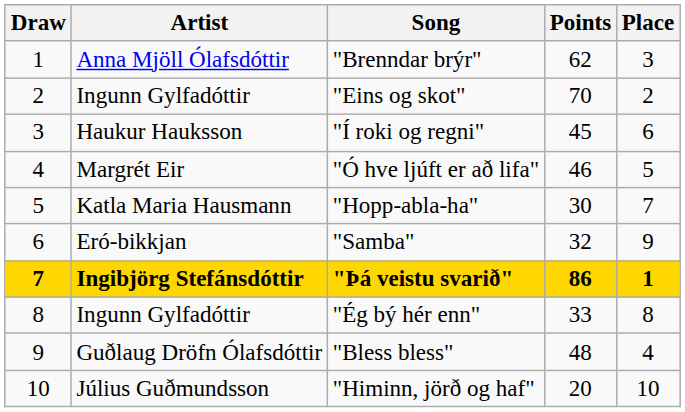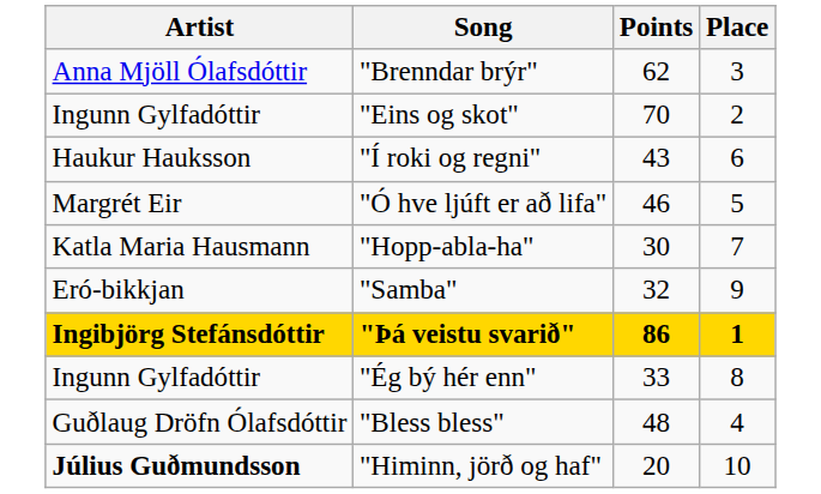 <table class="sortable wikitable" style="margin: 1em auto 1em auto; text-align:center">
 <tr>
-<th>Draw</th>
 <th>Artist</th>
 <th>Song</th>
 <th>Points</th>
 <th>Place</th>
 </tr>
 <tr>
-<td>1</td>
 <td align="left"><a href='#'>Anna Mjöll Ólafsdóttir</a></td>
 <td align="left">"Brenndar brýr"</td>
 <td>62</td>
 <td>3</td>
 </tr>
 <tr>
-<td>2</td>
 <td align="left">Ingunn Gylfadóttir</td>
 <td align="left">"Eins og skot"</td>
 <td>70</td>
 <td>2</td>
 </tr>
 <tr>
-<td>3</td>
 <td align="left">Haukur Hauksson</td>
 <td align="left">"Í roki og regni"</td>
-<td>45</td>
+<td>43</td>
 <td>6</td>
 </tr>
 <tr>
-<td>4</td>
 <td align="left">Margrét Eir</td>
 <td align="left">"Ó hve ljúft er að lifa"</td>
 <td>46</td>
 <td>5</td>
 </tr>
 <tr>
-<td>5</td>
 <td align="left">Katla Maria Hausmann</td>
 <td align="left">"Hopp-abla-ha"</td>
 <td>30</td>
 <td>7</td>
 </tr>
 <tr>
-<td>6</td>
 <td align="left">Eró-bikkjan</td>
 <td align="left">"Samba"</td>
 <td>32</td>
 <td>9</td>
 </tr>
 <tr style="font-weight:bold; background:gold;">
-<td>7</td>
 <td align="left">Ingibjörg Stefánsdóttir</td>
 <td align="left">"Þá veistu svarið"</td>
 <td>86</td>
 <td>1</td>
 </tr>
 <tr>
-<td>8</td>
 <td align="left">Ingunn Gylfadóttir</td>
 <td align="left">"Ég bý hér enn"</td>
 <td>33</td>
 <td>8</td>
 </tr>
 <tr>
-<td>9</td>
 <td align="left">Guðlaug Dröfn Ólafsdóttir</td>
 <td align="left">"Bless bless"</td>
 <td>48</td>
 <td>4</td>
 </tr>
 <tr>
-<td>10</td>
-<td align="left">Július Guðmundsson</td>
+<td align="left"><strong>Július Guðmundsson</strong></td>
 <td align="left">"Himinn, jörð og haf"</td>
 <td>20</td>
 <td>10</td>
 </tr>
 </table>
